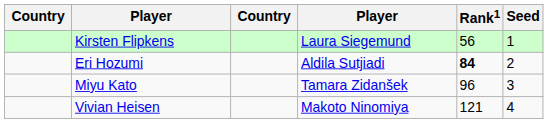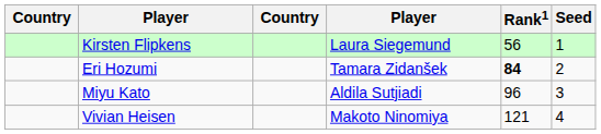 <table class="sortable wikitable">
 <tr>
 <th width="70">Country</th>
 <th width="175">Player</th>
 <th width="70">Country</th>
 <th width="175">Player</th>
 <th>Rank<sup>1</sup></th>
 <th>Seed</th>
 </tr>
 <tr bgcolor=#cfc>
 <td></td>
 <td><a href='#'>Kirsten Flipkens</a></td>
 <td></td>
 <td><a href='#'>Laura Siegemund</a></td>
 <td>56</td>
 <td>1</td>
 </tr>
 <tr>
 <td></td>
 <td><a href='#'>Eri Hozumi</a></td>
 <td></td>
-<td><a href='#'>Aldila Sutjiadi</a></td>
+<td><a href='#'>Tamara Zidanšek</a></td>
 <td><strong>84</strong></td>
 <td>2</td>
 </tr>
 <tr>
 <td></td>
 <td><a href='#'>Miyu Kato</a></td>
 <td></td>
-<td><a href='#'>Tamara Zidanšek</a></td>
+<td><a href='#'>Aldila Sutjiadi</a></td>
 <td>96</td>
 <td>3</td>
 </tr>
 <tr>
 <td></td>
 <td><a href='#'>Vivian Heisen</a></td>
 <td></td>
 <td><a href='#'>Makoto Ninomiya</a></td>
 <td>121</td>
 <td>4</td>
 </tr>
 </table>
